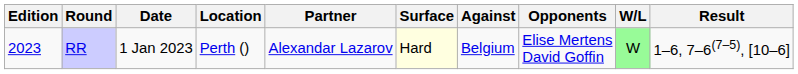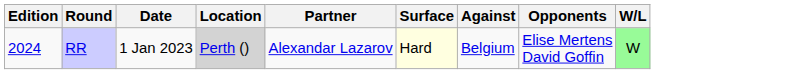 <table class="wikitable">
 <tr>
 <th>Edition</th>
 <th>Round</th>
 <th>Date</th>
 <th>Location</th>
 <th>Partner</th>
 <th>Surface</th>
 <th>Against</th>
 <th>Opponents</th>
 <th>W/L</th>
-<th>Result</th>
 </tr>
 <tr>
-<td><a href='#'>2023</a></td>
+<td><a href='#'>2024</a></td>
 <td bgcolor=#ccf><a href='#'>RR</a></td>
 <td>1 Jan 2023</td>
-<td><a href='#'>Perth</a> ()</td>
+<td style="background: lightgrey;"><a href='#'>Perth</a> ()</td>
 <td><a href='#'>Alexandar Lazarov</a></td>
 <td style="background: lightyellow;">Hard</td>
 <td> <a href='#'>Belgium</a></td>
 <td><a href='#'>Elise Mertens</a> <br> <a href='#'>David Goffin</a></td>
 <td style="background:#98fb98; text-align:center;">W</td>
-<td>1–6, 7–6<sup>(7–5)</sup>, [10–6]</td>
 </tr>
 </table>
